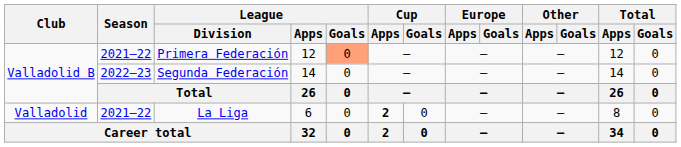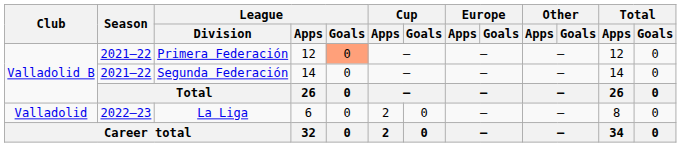 <table class="wikitable" style="text-align: center">
 <tr>
 <th rowspan="2">Club</th>
 <th rowspan="2">Season</th>
 <th colspan="3">League</th>
 <th colspan="2">Cup</th>
 <th colspan="2">Europe</th>
 <th colspan="2">Other</th>
 <th colspan="2">Total</th>
 </tr>
 <tr>
 <th>Division</th>
 <th>Apps</th>
 <th>Goals</th>
 <th>Apps</th>
 <th>Goals</th>
 <th>Apps</th>
 <th>Goals</th>
 <th>Apps</th>
 <th>Goals</th>
 <th>Apps</th>
 <th>Goals</th>
 </tr>
 <tr>
 <td rowspan="3"><a href='#'>Valladolid B</a></td>
 <td><a href='#'>2021–22</a></td>
 <td><a href='#'>Primera Federación</a></td>
 <td>12</td>
 <td style="background: lightsalmon;">0</td>
 <td colspan="2">—</td>
 <td colspan="2">—</td>
 <td colspan="2">—</td>
 <td>12</td>
 <td>0</td>
 </tr>
 <tr>
-<td><a href='#'>2022–23</a></td>
+<td><a href='#'>2021–22</a></td>
 <td><a href='#'>Segunda Federación</a></td>
 <td>14</td>
 <td>0</td>
 <td colspan="2">—</td>
 <td colspan="2">—</td>
 <td colspan="2">—</td>
 <td>14</td>
 <td>0</td>
 </tr>
 <tr>
 <th colspan="2">Total</th>
 <th>26</th>
 <th>0</th>
 <th colspan="2">—</th>
 <th colspan="2">—</th>
 <th colspan="2">—</th>
 <th>26</th>
 <th>0</th>
 </tr>
 <tr>
 <td><a href='#'>Valladolid</a></td>
-<td><a href='#'>2021–22</a></td>
+<td><a href='#'>2022–23</a></td>
 <td><a href='#'>La Liga</a></td>
 <td>6</td>
 <td>0</td>
-<td><strong>2</strong></td>
+<td>2</td>
 <td>0</td>
 <td colspan="2">—</td>
 <td colspan="2">—</td>
 <td>8</td>
 <td>0</td>
 </tr>
 <tr>
 <th colspan="3">Career total</th>
 <th>32</th>
 <th>0</th>
 <th>2</th>
 <th>0</th>
 <th colspan="2">—</th>
 <th colspan="2">—</th>
 <th>34</th>
 <th>0</th>
 </tr>
 </table>
